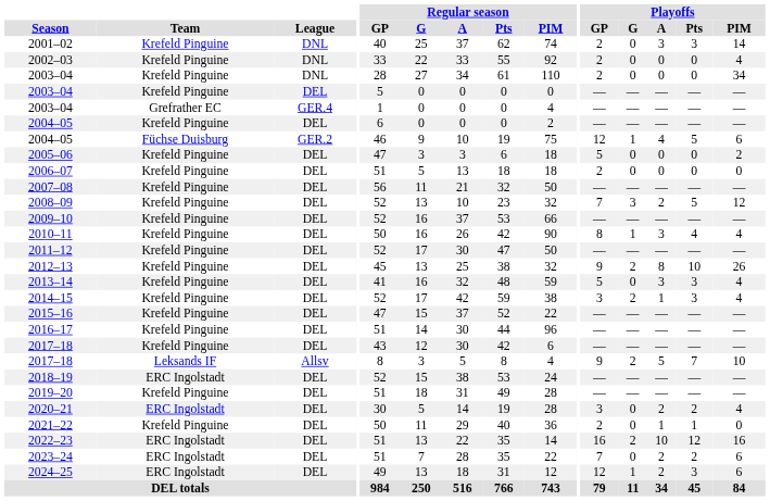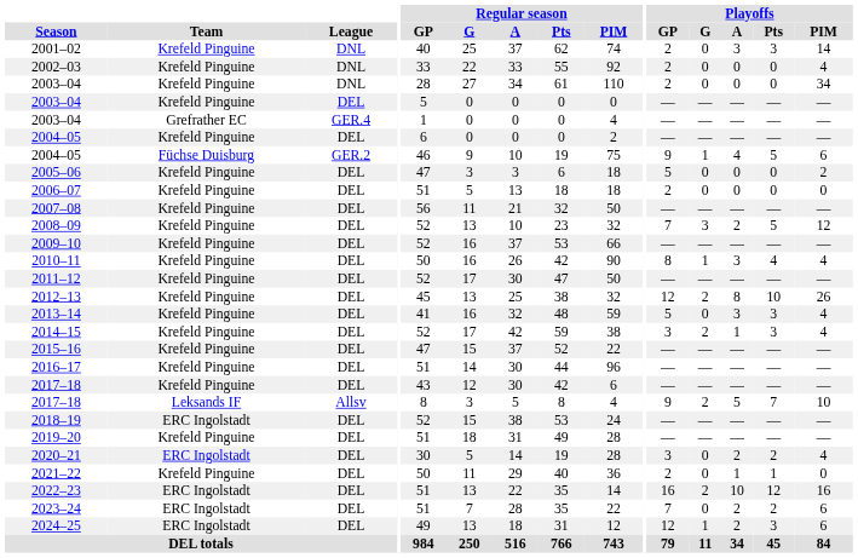 <table border="0" cellpadding="1" cellspacing="0" style="text-align:center; width:60em">
 <tr bgcolor="#e0e0e0">
 <th colspan="3" bgcolor="#ffffff"></th>
 <th rowspan="99" bgcolor="#ffffff"></th>
 <th colspan="5"><a href='#'>Regular season</a></th>
 <th rowspan="99" bgcolor="#ffffff"></th>
 <th colspan="5"><a href='#'>Playoffs</a></th>
 </tr>
 <tr bgcolor="#e0e0e0">
 <th><a href='#'>Season</a></th>
 <th>Team</th>
 <th>League</th>
 <th>GP</th>
 <th><a href='#'>G</a></th>
 <th><a href='#'>A</a></th>
 <th><a href='#'>Pts</a></th>
 <th><a href='#'>PIM</a></th>
 <th>GP</th>
 <th>G</th>
 <th>A</th>
 <th>Pts</th>
 <th>PIM</th>
 </tr>
 <tr>
 <td>2001–02</td>
 <td><a href='#'>Krefeld Pinguine</a></td>
 <td><a href='#'>DNL</a></td>
 <td>40</td>
 <td>25</td>
 <td>37</td>
 <td>62</td>
 <td>74</td>
 <td>2</td>
 <td>0</td>
 <td>3</td>
 <td>3</td>
 <td>14</td>
 </tr>
 <tr bgcolor="#f0f0f0">
 <td>2002–03</td>
 <td>Krefeld Pinguine</td>
 <td>DNL</td>
 <td>33</td>
 <td>22</td>
 <td>33</td>
 <td>55</td>
 <td>92</td>
 <td>2</td>
 <td>0</td>
 <td>0</td>
 <td>0</td>
 <td>4</td>
 </tr>
 <tr>
 <td>2003–04</td>
 <td>Krefeld Pinguine</td>
 <td>DNL</td>
 <td>28</td>
 <td>27</td>
 <td>34</td>
 <td>61</td>
 <td>110</td>
 <td>2</td>
 <td>0</td>
 <td>0</td>
 <td>0</td>
 <td>34</td>
 </tr>
 <tr bgcolor="#f0f0f0">
 <td><a href='#'>2003–04</a></td>
 <td>Krefeld Pinguine</td>
 <td><a href='#'>DEL</a></td>
 <td>5</td>
 <td>0</td>
 <td>0</td>
 <td>0</td>
 <td>0</td>
 <td>—</td>
 <td>—</td>
 <td>—</td>
 <td>—</td>
 <td>—</td>
 </tr>
 <tr>
 <td>2003–04</td>
 <td>Grefrather EC</td>
 <td><a href='#'>GER.4</a></td>
 <td>1</td>
 <td>0</td>
 <td>0</td>
 <td>0</td>
 <td>4</td>
 <td>—</td>
 <td>—</td>
 <td>—</td>
 <td>—</td>
 <td>—</td>
 </tr>
 <tr bgcolor="#f0f0f0">
 <td><a href='#'>2004–05</a></td>
 <td>Krefeld Pinguine</td>
 <td>DEL</td>
 <td>6</td>
 <td>0</td>
 <td>0</td>
 <td>0</td>
 <td>2</td>
 <td>—</td>
 <td>—</td>
 <td>—</td>
 <td>—</td>
 <td>—</td>
 </tr>
 <tr>
 <td>2004–05</td>
 <td><a href='#'>Füchse Duisburg</a></td>
 <td><a href='#'>GER.2</a></td>
 <td>46</td>
 <td>9</td>
 <td>10</td>
 <td>19</td>
 <td>75</td>
-<td>12</td>
+<td>9</td>
 <td>1</td>
 <td>4</td>
 <td>5</td>
 <td>6</td>
 </tr>
 <tr bgcolor="#f0f0f0">
 <td><a href='#'>2005–06</a></td>
 <td>Krefeld Pinguine</td>
 <td>DEL</td>
 <td>47</td>
 <td>3</td>
 <td>3</td>
 <td>6</td>
 <td>18</td>
 <td>5</td>
 <td>0</td>
 <td>0</td>
 <td>0</td>
 <td>2</td>
 </tr>
 <tr>
 <td><a href='#'>2006–07</a></td>
 <td>Krefeld Pinguine</td>
 <td>DEL</td>
 <td>51</td>
 <td>5</td>
 <td>13</td>
 <td>18</td>
 <td>18</td>
 <td>2</td>
 <td>0</td>
 <td>0</td>
 <td>0</td>
 <td>0</td>
 </tr>
 <tr bgcolor="#f0f0f0">
 <td><a href='#'>2007–08</a></td>
 <td>Krefeld Pinguine</td>
 <td>DEL</td>
 <td>56</td>
 <td>11</td>
 <td>21</td>
 <td>32</td>
 <td>50</td>
 <td>—</td>
 <td>—</td>
 <td>—</td>
 <td>—</td>
 <td>—</td>
 </tr>
 <tr>
 <td><a href='#'>2008–09</a></td>
 <td>Krefeld Pinguine</td>
 <td>DEL</td>
 <td>52</td>
 <td>13</td>
 <td>10</td>
 <td>23</td>
 <td>32</td>
 <td>7</td>
 <td>3</td>
 <td>2</td>
 <td>5</td>
 <td>12</td>
 </tr>
 <tr bgcolor="#f0f0f0">
 <td><a href='#'>2009–10</a></td>
 <td>Krefeld Pinguine</td>
 <td>DEL</td>
 <td>52</td>
 <td>16</td>
 <td>37</td>
 <td>53</td>
 <td>66</td>
 <td>—</td>
 <td>—</td>
 <td>—</td>
 <td>—</td>
 <td>—</td>
 </tr>
 <tr>
 <td><a href='#'>2010–11</a></td>
 <td>Krefeld Pinguine</td>
 <td>DEL</td>
 <td>50</td>
 <td>16</td>
 <td>26</td>
 <td>42</td>
 <td>90</td>
 <td>8</td>
 <td>1</td>
 <td>3</td>
 <td>4</td>
 <td>4</td>
 </tr>
 <tr bgcolor="#f0f0f0">
 <td><a href='#'>2011–12</a></td>
 <td>Krefeld Pinguine</td>
 <td>DEL</td>
 <td>52</td>
 <td>17</td>
 <td>30</td>
 <td>47</td>
 <td>50</td>
 <td>—</td>
 <td>—</td>
 <td>—</td>
 <td>—</td>
 <td>—</td>
 </tr>
 <tr>
 <td><a href='#'>2012–13</a></td>
 <td>Krefeld Pinguine</td>
 <td>DEL</td>
 <td>45</td>
 <td>13</td>
 <td>25</td>
 <td>38</td>
 <td>32</td>
-<td>9</td>
+<td>12</td>
 <td>2</td>
 <td>8</td>
 <td>10</td>
 <td>26</td>
 </tr>
 <tr bgcolor="#f0f0f0">
 <td><a href='#'>2013–14</a></td>
 <td>Krefeld Pinguine</td>
 <td>DEL</td>
 <td>41</td>
 <td>16</td>
 <td>32</td>
 <td>48</td>
 <td>59</td>
 <td>5</td>
 <td>0</td>
 <td>3</td>
 <td>3</td>
 <td>4</td>
 </tr>
 <tr>
 <td><a href='#'>2014–15</a></td>
 <td>Krefeld Pinguine</td>
 <td>DEL</td>
 <td>52</td>
 <td>17</td>
 <td>42</td>
 <td>59</td>
 <td>38</td>
 <td>3</td>
 <td>2</td>
 <td>1</td>
 <td>3</td>
 <td>4</td>
 </tr>
 <tr bgcolor="#f0f0f0">
 <td><a href='#'>2015–16</a></td>
 <td>Krefeld Pinguine</td>
 <td>DEL</td>
 <td>47</td>
 <td>15</td>
 <td>37</td>
 <td>52</td>
 <td>22</td>
 <td>—</td>
 <td>—</td>
 <td>—</td>
 <td>—</td>
 <td>—</td>
 </tr>
 <tr>
 <td><a href='#'>2016–17</a></td>
 <td>Krefeld Pinguine</td>
 <td>DEL</td>
 <td>51</td>
 <td>14</td>
 <td>30</td>
 <td>44</td>
 <td>96</td>
 <td>—</td>
 <td>—</td>
 <td>—</td>
 <td>—</td>
 <td>—</td>
 </tr>
 <tr bgcolor="#f0f0f0">
 <td><a href='#'>2017–18</a></td>
 <td>Krefeld Pinguine</td>
 <td>DEL</td>
 <td>43</td>
 <td>12</td>
 <td>30</td>
 <td>42</td>
 <td>6</td>
 <td>—</td>
 <td>—</td>
 <td>—</td>
 <td>—</td>
 <td>—</td>
 </tr>
 <tr>
 <td><a href='#'>2017–18</a></td>
 <td><a href='#'>Leksands IF</a></td>
 <td><a href='#'>Allsv</a></td>
 <td>8</td>
 <td>3</td>
 <td>5</td>
 <td>8</td>
 <td>4</td>
 <td>9</td>
 <td>2</td>
 <td>5</td>
 <td>7</td>
 <td>10</td>
 </tr>
 <tr bgcolor="#f0f0f0">
 <td><a href='#'>2018–19</a></td>
 <td>ERC Ingolstadt</td>
 <td>DEL</td>
 <td>52</td>
 <td>15</td>
 <td>38</td>
 <td>53</td>
 <td>24</td>
 <td>—</td>
 <td>—</td>
 <td>—</td>
 <td>—</td>
 <td>—</td>
 </tr>
 <tr>
 <td><a href='#'>2019–20</a></td>
 <td>Krefeld Pinguine</td>
 <td>DEL</td>
 <td>51</td>
 <td>18</td>
 <td>31</td>
 <td>49</td>
 <td>28</td>
 <td>—</td>
 <td>—</td>
 <td>—</td>
 <td>—</td>
 <td>—</td>
 </tr>
 <tr bgcolor="#f0f0f0">
 <td><a href='#'>2020–21</a></td>
 <td><a href='#'>ERC Ingolstadt</a></td>
 <td>DEL</td>
 <td>30</td>
 <td>5</td>
 <td>14</td>
 <td>19</td>
 <td>28</td>
 <td>3</td>
 <td>0</td>
 <td>2</td>
 <td>2</td>
 <td>4</td>
 </tr>
 <tr>
 <td><a href='#'>2021–22</a></td>
 <td>Krefeld Pinguine</td>
 <td>DEL</td>
 <td>50</td>
 <td>11</td>
 <td>29</td>
 <td>40</td>
 <td>36</td>
 <td>2</td>
 <td>0</td>
 <td>1</td>
 <td>1</td>
 <td>0</td>
 </tr>
 <tr bgcolor="#f0f0f0">
 <td><a href='#'>2022–23</a></td>
 <td>ERC Ingolstadt</td>
 <td>DEL</td>
 <td>51</td>
 <td>13</td>
 <td>22</td>
 <td>35</td>
 <td>14</td>
 <td>16</td>
 <td>2</td>
 <td>10</td>
 <td>12</td>
 <td>16</td>
 </tr>
 <tr>
 <td><a href='#'>2023–24</a></td>
 <td>ERC Ingolstadt</td>
 <td>DEL</td>
 <td>51</td>
 <td>7</td>
 <td>28</td>
 <td>35</td>
 <td>22</td>
 <td>7</td>
 <td>0</td>
 <td>2</td>
 <td>2</td>
 <td>6</td>
 </tr>
 <tr bgcolor="#f0f0f0">
 <td><a href='#'>2024–25</a></td>
 <td>ERC Ingolstadt</td>
 <td>DEL</td>
 <td>49</td>
 <td>13</td>
 <td>18</td>
 <td>31</td>
 <td>12</td>
 <td>12</td>
 <td>1</td>
 <td>2</td>
 <td>3</td>
 <td>6</td>
 </tr>
 <tr bgcolor="#e0e0e0">
 <th colspan="3">DEL totals</th>
 <th>984</th>
 <th>250</th>
 <th>516</th>
 <th>766</th>
 <th>743</th>
 <th>79</th>
 <th>11</th>
 <th>34</th>
 <th>45</th>
 <th>84</th>
 </tr>
 </table>
